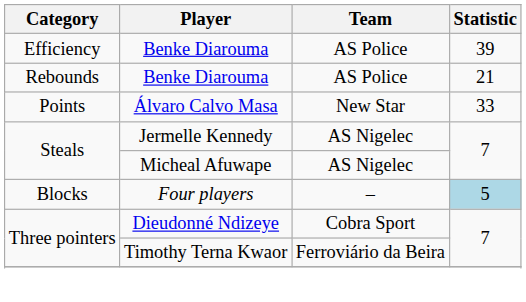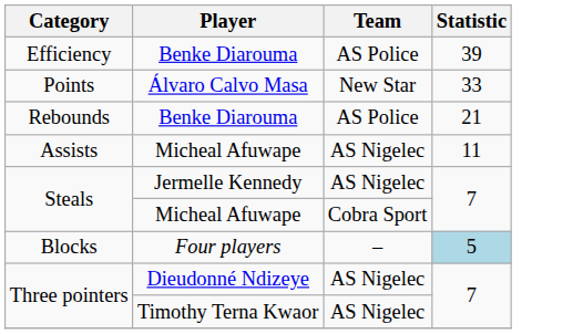 <table class="wikitable" style="text-align:center;">
 <tr>
 <th>Category</th>
 <th>Player</th>
 <th>Team</th>
 <th>Statistic</th>
 </tr>
 <tr>
 <td>Efficiency</td>
 <td><a href='#'>Benke Diarouma</a></td>
 <td>AS Police</td>
 <td>39</td>
 </tr>
 <tr>
+<td>Points</td>
+<td><a href='#'>Álvaro Calvo Masa</a></td>
+<td>New Star</td>
+<td>33</td>
+</tr>
+<tr>
 <td>Rebounds</td>
 <td><a href='#'>Benke Diarouma</a></td>
 <td>AS Police</td>
 <td>21</td>
 </tr>
 <tr>
-<td>Points</td>
-<td><a href='#'>Álvaro Calvo Masa</a></td>
-<td>New Star</td>
-<td>33</td>
+<td>Assists</td>
+<td>Micheal Afuwape</td>
+<td>AS Nigelec</td>
+<td>11</td>
 </tr>
 <tr>
 <td rowspan=2>Steals</td>
 <td>Jermelle Kennedy</td>
 <td>AS Nigelec</td>
 <td rowspan=2>7</td>
 </tr>
 <tr>
 <td>Micheal Afuwape</td>
-<td>AS Nigelec</td>
+<td>Cobra Sport</td>
 </tr>
 <tr>
 <td>Blocks</td>
 <td><em>Four players</em></td>
 <td>–</td>
 <td style="background: lightblue;">5</td>
 </tr>
 <tr>
 <td rowspan=2>Three pointers</td>
 <td><a href='#'>Dieudonné Ndizeye</a></td>
-<td>Cobra Sport</td>
+<td>AS Nigelec</td>
 <td rowspan=2>7</td>
 </tr>
 <tr>
 <td>Timothy Terna Kwaor</td>
-<td>Ferroviário da Beira</td>
+<td>AS Nigelec</td>
 </tr>
 <tr>
 </tr>
 <tr>
 </tr>
 </table>
